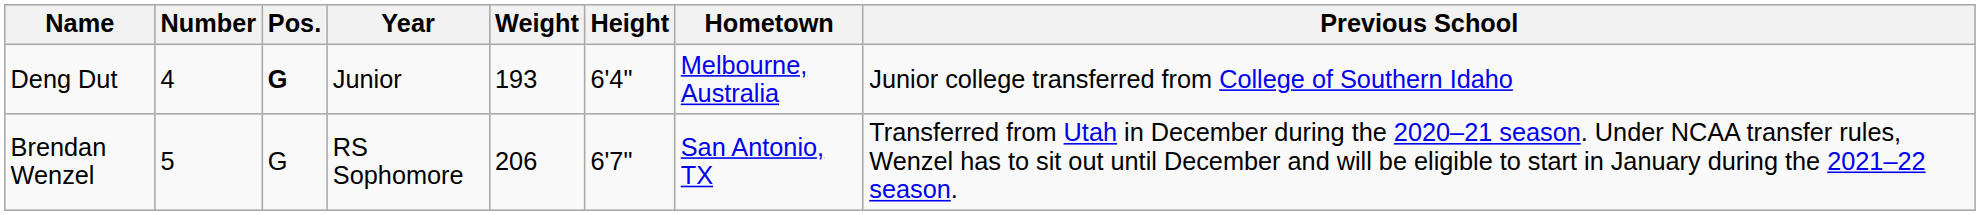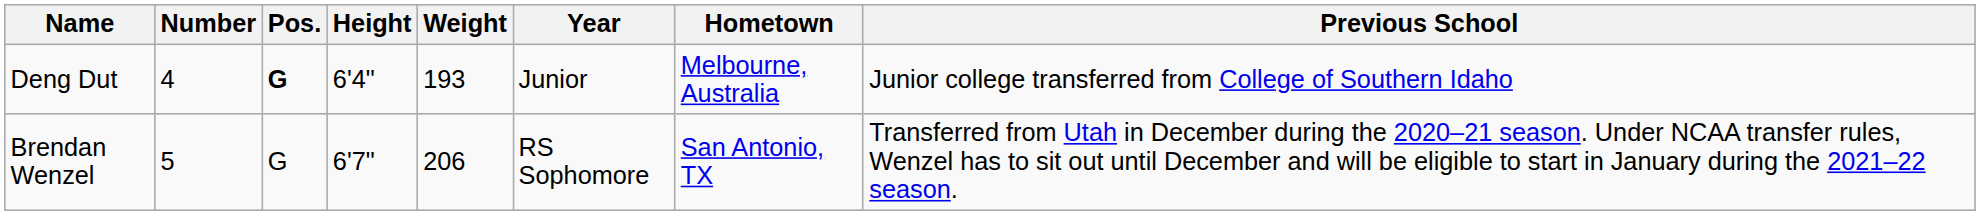 <table class="wikitable sortable" border="1">
 <tr>
 <th>Name</th>
 <th>Number</th>
 <th>Pos.</th>
+<th>Height</th>
+<th>Weight</th>
 <th>Year</th>
-<th>Weight</th>
-<th>Height</th>
 <th>Hometown</th>
 <th class="unsortable">Previous School</th>
 </tr>
 <tr>
 <td>Deng Dut</td>
 <td>4</td>
 <td><strong>G</strong></td>
+<td>6'4"</td>
+<td>193</td>
 <td>Junior</td>
-<td>193</td>
-<td>6'4"</td>
 <td><a href='#'>Melbourne, Australia</a></td>
 <td>Junior college transferred from <a href='#'>College of Southern Idaho</a></td>
 </tr>
 <tr>
 <td>Brendan Wenzel</td>
 <td>5</td>
 <td>G</td>
+<td>6'7"</td>
+<td>206</td>
 <td>RS Sophomore</td>
-<td>206</td>
-<td>6'7"</td>
 <td><a href='#'>San Antonio, TX</a></td>
 <td>Transferred from <a href='#'>Utah</a> in December during the <a href='#'>2020–21 season</a>. Under NCAA transfer rules, Wenzel has to sit out until December and will be eligible to start in January during the <a href='#'>2021–22 season</a>.</td>
 </tr>
 </table>
